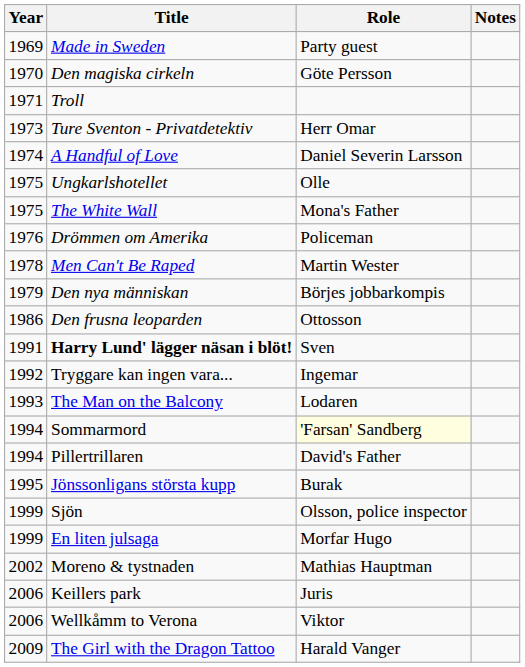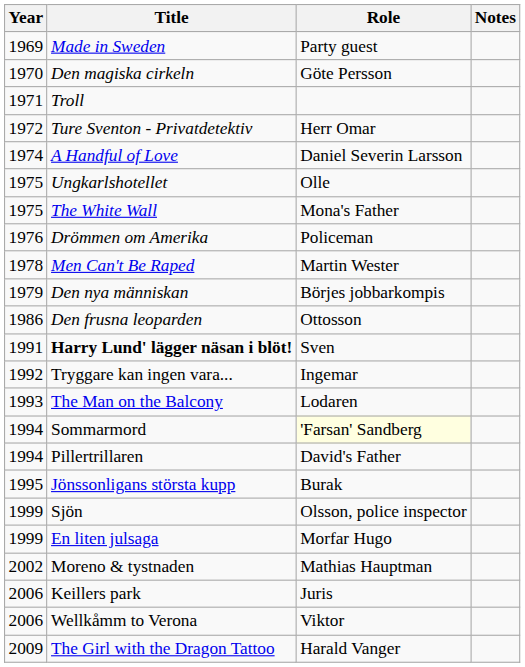 <table class="wikitable">
 <tr>
 <th>Year</th>
 <th>Title</th>
 <th>Role</th>
 <th>Notes</th>
 </tr>
 <tr>
 <td>1969</td>
 <td><em><a href='#'>Made in Sweden</a></em></td>
 <td>Party guest</td>
 <td></td>
 </tr>
 <tr>
 <td>1970</td>
 <td><em>Den magiska cirkeln</em></td>
 <td>Göte Persson</td>
 <td></td>
 </tr>
 <tr>
 <td>1971</td>
 <td><em>Troll</em></td>
 <td></td>
 <td></td>
 </tr>
 <tr>
-<td>1973</td>
+<td>1972</td>
 <td><em>Ture Sventon - Privatdetektiv</em></td>
 <td>Herr Omar</td>
 <td></td>
 </tr>
 <tr>
 <td>1974</td>
 <td><em><a href='#'>A Handful of Love</a></em></td>
 <td>Daniel Severin Larsson</td>
 <td></td>
 </tr>
 <tr>
 <td>1975</td>
 <td><em>Ungkarlshotellet</em></td>
 <td>Olle</td>
 <td></td>
 </tr>
 <tr>
 <td>1975</td>
 <td><em><a href='#'>The White Wall</a></em></td>
 <td>Mona's Father</td>
 <td></td>
 </tr>
 <tr>
 <td>1976</td>
 <td><em>Drömmen om Amerika</em></td>
 <td>Policeman</td>
 <td></td>
 </tr>
 <tr>
 <td>1978</td>
 <td><em><a href='#'>Men Can't Be Raped</a></em></td>
 <td>Martin Wester</td>
 <td></td>
 </tr>
 <tr>
 <td>1979</td>
 <td><em>Den nya människan</em></td>
 <td>Börjes jobbarkompis</td>
 <td></td>
 </tr>
 <tr>
 <td>1986</td>
 <td><em>Den frusna leoparden</em></td>
 <td>Ottosson</td>
 <td></td>
 </tr>
 <tr>
 <td>1991</td>
 <td><strong>Harry Lund' lägger näsan i blöt!<em></td>
 <td>Sven</td>
 <td></td>
 </tr>
 <tr>
 <td>1992</td>
 <td></em>Tryggare kan ingen vara...<em></td>
 <td>Ingemar</td>
 <td></td>
 </tr>
 <tr>
 <td>1993</td>
 <td></em><a href='#'>The Man on the Balcony</a><em></td>
 <td>Lodaren</td>
 <td></td>
 </tr>
 <tr>
 <td>1994</td>
 <td></em>Sommarmord<em></td>
 <td style="background: lightyellow;">'Farsan' Sandberg</td>
 <td></td>
 </tr>
 <tr>
 <td>1994</td>
 <td></em>Pillertrillaren<em></td>
 <td>David's Father</td>
 <td></td>
 </tr>
 <tr>
 <td>1995</td>
 <td></em><a href='#'>Jönssonligans största kupp</a><em></td>
 <td>Burak</td>
 <td></td>
 </tr>
 <tr>
 <td>1999</td>
 <td></em>Sjön<em></td>
 <td>Olsson, police inspector</td>
 <td></td>
 </tr>
 <tr>
 <td>1999</td>
 <td></em><a href='#'>En liten julsaga</a><em></td>
 <td>Morfar Hugo</td>
 <td></td>
 </tr>
 <tr>
 <td>2002</td>
 <td></em>Moreno & tystnaden<em></td>
 <td>Mathias Hauptman</td>
 <td></td>
 </tr>
 <tr>
 <td>2006</td>
 <td></em>Keillers park<em></td>
 <td>Juris</td>
 <td></td>
 </tr>
 <tr>
 <td>2006</td>
 <td></em>Wellkåmm to Verona<em></td>
 <td>Viktor</td>
 <td></td>
 </tr>
 <tr>
 <td>2009</td>
 <td></em><a href='#'>The Girl with the Dragon Tattoo</a><em></td>
 <td>Harald Vanger</td>
 <td></td>
 </tr>
 </table>
